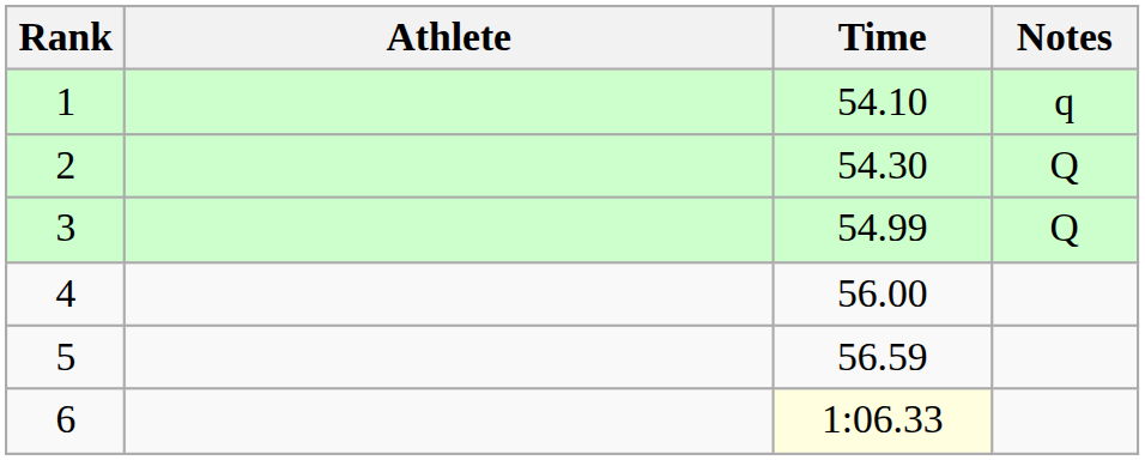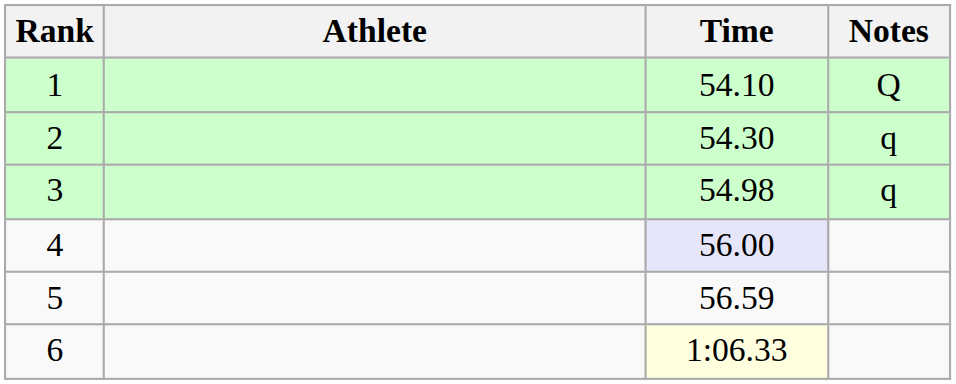 <table class="wikitable" style="text-align:center">
 <tr>
 <th width=40>Rank</th>
 <th width=250>Athlete</th>
 <th width=80>Time</th>
 <th width=50>Notes</th>
 </tr>
 <tr bgcolor=ccffcc>
 <td>1</td>
 <td align=left></td>
 <td>54.10</td>
-<td>q</td>
+<td>Q</td>
 </tr>
 <tr bgcolor=ccffcc>
 <td>2</td>
 <td align=left></td>
 <td>54.30</td>
-<td>Q</td>
+<td>q</td>
 </tr>
 <tr bgcolor=ccffcc>
 <td>3</td>
 <td align=left></td>
-<td>54.99</td>
-<td>Q</td>
+<td>54.98</td>
+<td>q</td>
 </tr>
 <tr>
 <td>4</td>
 <td align=left></td>
-<td>56.00</td>
+<td style="background: lavender;">56.00</td>
 <td></td>
 </tr>
 <tr>
 <td>5</td>
 <td align=left></td>
 <td>56.59</td>
 <td></td>
 </tr>
 <tr>
 <td>6</td>
 <td align=left></td>
 <td style="background: lightyellow;">1:06.33</td>
 <td></td>
 </tr>
 </table>
